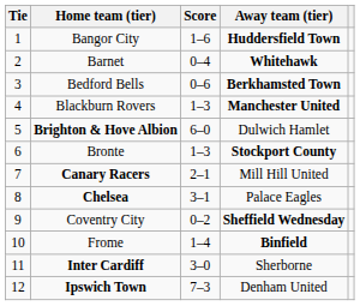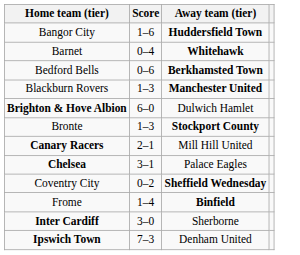 <table class="wikitable" style="text-align:center; font-size:85%">
 <tr>
-<th>Tie</th>
 <th>Home team (tier)</th>
 <th>Score</th>
 <th>Away team (tier)</th>
 <th></th>
 </tr>
 <tr>
-<td align="center">1</td>
 <td>Bangor City</td>
 <td align="center">1–6</td>
 <td><strong>Huddersfield Town</strong></td>
 <td></td>
 </tr>
 <tr>
-<td align="center">2</td>
 <td>Barnet</td>
 <td align="center">0–4</td>
 <td><strong>Whitehawk</strong></td>
 <td></td>
 </tr>
 <tr>
-<td align="center">3</td>
 <td>Bedford Bells</td>
 <td align="center">0–6</td>
 <td><strong>Berkhamsted Town</strong></td>
 <td></td>
 </tr>
 <tr>
-<td align="center">4</td>
 <td>Blackburn Rovers</td>
 <td align="center">1–3</td>
 <td><strong>Manchester United</strong></td>
 <td></td>
 </tr>
 <tr>
-<td align="center">5</td>
 <td><strong>Brighton & Hove Albion</strong></td>
 <td align="center">6–0</td>
 <td>Dulwich Hamlet</td>
 <td></td>
 </tr>
 <tr>
-<td align="center">6</td>
 <td>Bronte</td>
 <td align="center">1–3</td>
 <td><strong>Stockport County</strong></td>
 <td></td>
 </tr>
 <tr>
-<td align="center">7</td>
 <td><strong>Canary Racers</strong></td>
 <td align="center">2–1</td>
 <td>Mill Hill United</td>
 <td></td>
 </tr>
 <tr>
-<td align="center">8</td>
 <td><strong>Chelsea</strong></td>
 <td align="center">3–1</td>
 <td>Palace Eagles</td>
 <td></td>
 </tr>
 <tr>
-<td align="center">9</td>
 <td>Coventry City</td>
 <td align="center">0–2</td>
 <td><strong>Sheffield Wednesday</strong></td>
 <td></td>
 </tr>
 <tr>
-<td align="center">10</td>
 <td>Frome</td>
 <td align="center">1–4</td>
 <td><strong>Binfield</strong></td>
 <td></td>
 </tr>
 <tr>
-<td align="center">11</td>
 <td><strong>Inter Cardiff</strong></td>
 <td align="center">3–0</td>
 <td>Sherborne</td>
 <td></td>
 </tr>
 <tr>
-<td align="center">12</td>
 <td><strong>Ipswich Town</strong></td>
 <td align="center">7–3</td>
 <td>Denham United</td>
 <td></td>
 </tr>
 </table>
